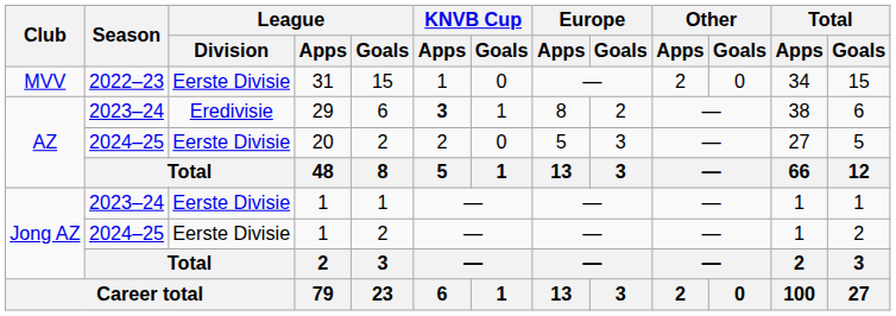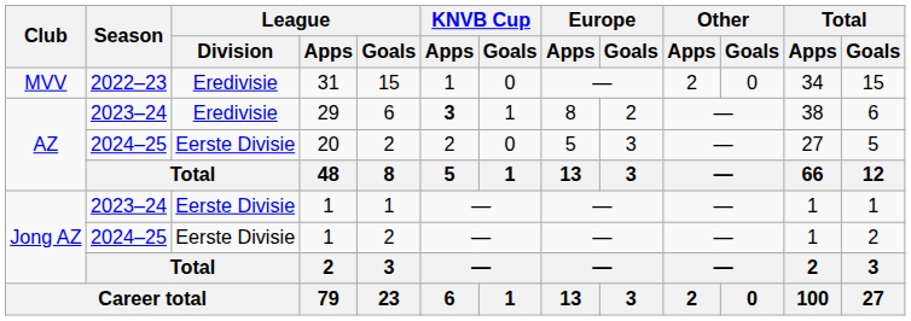 <table class="wikitable" style="text-align:center">
 <tr>
 <th rowspan="2">Club</th>
 <th rowspan="2">Season</th>
 <th colspan="3">League</th>
 <th colspan="2"><a href='#'>KNVB Cup</a></th>
 <th colspan="2">Europe</th>
 <th colspan="2">Other</th>
 <th colspan="2">Total</th>
 </tr>
 <tr>
 <th>Division</th>
 <th>Apps</th>
 <th>Goals</th>
 <th>Apps</th>
 <th>Goals</th>
 <th>Apps</th>
 <th>Goals</th>
 <th>Apps</th>
 <th>Goals</th>
 <th>Apps</th>
 <th>Goals</th>
 </tr>
 <tr>
 <td><a href='#'>MVV</a></td>
 <td><a href='#'>2022–23</a></td>
-<td><a href='#'>Eerste Divisie</a></td>
+<td><a href='#'>Eredivisie</a></td>
 <td>31</td>
 <td>15</td>
 <td>1</td>
 <td>0</td>
 <td colspan="2">—</td>
 <td>2</td>
 <td>0</td>
 <td>34</td>
 <td>15</td>
 </tr>
 <tr>
 <td rowspan="3"><a href='#'>AZ</a></td>
 <td><a href='#'>2023–24</a></td>
 <td><a href='#'>Eredivisie</a></td>
 <td>29</td>
 <td>6</td>
 <td><strong>3</strong></td>
 <td>1</td>
 <td>8</td>
 <td>2</td>
 <td colspan="2">—</td>
 <td>38</td>
 <td>6</td>
 </tr>
 <tr>
 <td><a href='#'>2024–25</a></td>
 <td><a href='#'>Eerste Divisie</a></td>
 <td>20</td>
 <td>2</td>
 <td>2</td>
 <td>0</td>
 <td>5</td>
 <td>3</td>
 <td colspan="2">—</td>
 <td>27</td>
 <td>5</td>
 </tr>
 <tr>
 <th colspan="2">Total</th>
 <th>48</th>
 <th>8</th>
 <th>5</th>
 <th>1</th>
 <th>13</th>
 <th>3</th>
 <th colspan="2">—</th>
 <th>66</th>
 <th>12</th>
 </tr>
 <tr>
 <td rowspan="3"><a href='#'>Jong AZ</a></td>
 <td><a href='#'>2023–24</a></td>
 <td><a href='#'>Eerste Divisie</a></td>
 <td>1</td>
 <td>1</td>
 <td colspan="2">—</td>
 <td colspan="2">—</td>
 <td colspan="2">—</td>
 <td>1</td>
 <td>1</td>
 </tr>
 <tr>
 <td><a href='#'>2024–25</a></td>
 <td>Eerste Divisie</td>
 <td>1</td>
 <td>2</td>
 <td colspan="2">—</td>
 <td colspan="2">—</td>
 <td colspan="2">—</td>
 <td>1</td>
 <td>2</td>
 </tr>
 <tr>
 <th colspan="2">Total</th>
 <th>2</th>
 <th>3</th>
 <th colspan="2">—</th>
 <th colspan="2">—</th>
 <th colspan="2">—</th>
 <th>2</th>
 <th>3</th>
 </tr>
 <tr>
 <th colspan="3">Career total</th>
 <th>79</th>
 <th>23</th>
 <th>6</th>
 <th>1</th>
 <th>13</th>
 <th>3</th>
 <th>2</th>
 <th>0</th>
 <th>100</th>
 <th>27</th>
 </tr>
 </table>
